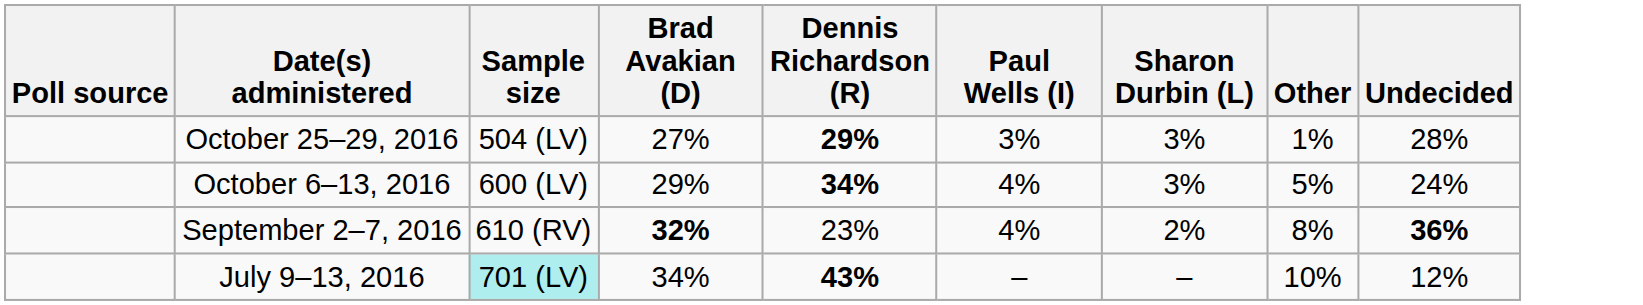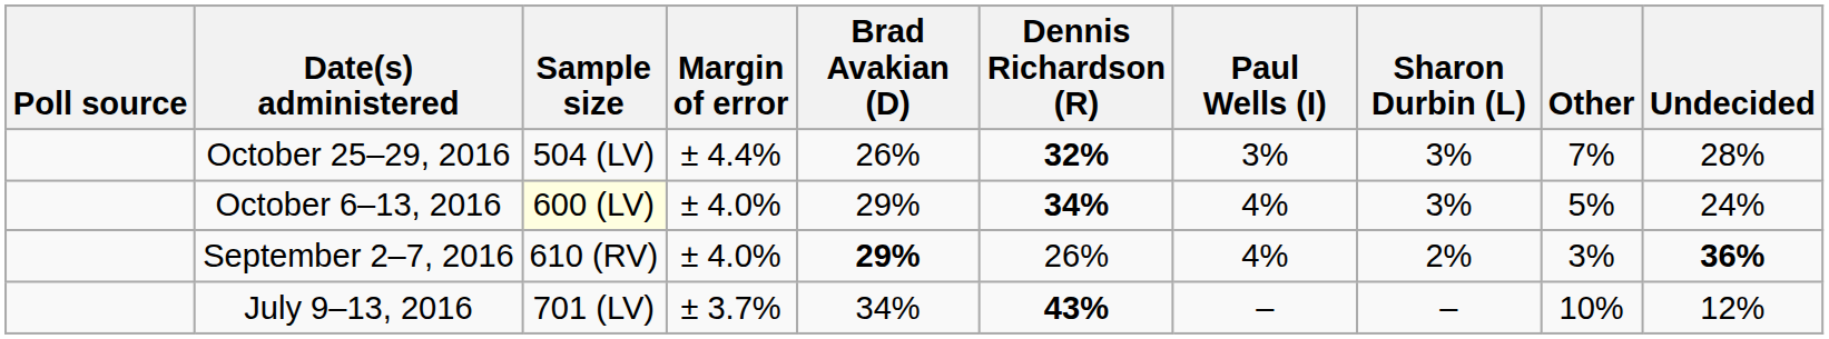 <table class="wikitable" style="font-size:90%;text-align:center;">
 <tr style="vertical-align:bottom">
 <th>Poll source</th>
 <th>Date(s)<br>administered</th>
 <th>Sample<br>size</th>
+<th>Margin<br>of error</th>
 <th style="width:75px;">Brad<br>Avakian (D)</th>
 <th style="width:75px;">Dennis<br>Richardson (R)</th>
 <th style="width:75px;">Paul<br>Wells (I)</th>
 <th style="width:75px;">Sharon<br>Durbin (L)</th>
 <th>Other</th>
 <th>Undecided</th>
 </tr>
 <tr>
 <td style="text-align:left;"></td>
 <td>October 25–29, 2016</td>
 <td>504 (LV)</td>
-<td>27%</td>
-<td><strong>29%</strong></td>
+<td>± 4.4%</td>
+<td>26%</td>
+<td><strong>32%</strong></td>
 <td>3%</td>
 <td>3%</td>
-<td>1%</td>
+<td>7%</td>
 <td>28%</td>
 </tr>
 <tr>
 <td style="text-align:left;"></td>
 <td>October 6–13, 2016</td>
-<td>600 (LV)</td>
+<td style="background: lightyellow;">600 (LV)</td>
+<td>± 4.0%</td>
 <td>29%</td>
 <td><strong>34%</strong></td>
 <td>4%</td>
 <td>3%</td>
 <td>5%</td>
 <td>24%</td>
 </tr>
 <tr>
 <td style="text-align:left;"></td>
 <td>September 2–7, 2016</td>
 <td>610 (RV)</td>
-<td><strong>32%</strong></td>
-<td>23%</td>
+<td>± 4.0%</td>
+<td><strong>29%</strong></td>
+<td>26%</td>
 <td>4%</td>
 <td>2%</td>
-<td>8%</td>
+<td>3%</td>
 <td><strong>36%</strong></td>
 </tr>
 <tr>
 <td style="text-align:left;"></td>
 <td>July 9–13, 2016</td>
-<td style="background: paleturquoise;">701 (LV)</td>
+<td>701 (LV)</td>
+<td>± 3.7%</td>
 <td>34%</td>
 <td><strong>43%</strong></td>
 <td>–</td>
 <td>–</td>
 <td>10%</td>
 <td>12%</td>
 </tr>
 </table>
